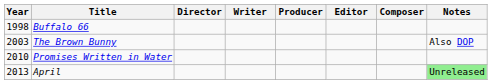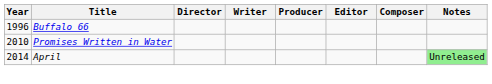 <table class="wikitable plainrowheaders">
 <tr>
 <th>Year</th>
 <th>Title</th>
 <th width="65">Director</th>
 <th width="65">Writer</th>
 <th width="65">Producer</th>
 <th width="65">Editor</th>
 <th width="65">Composer</th>
 <th>Notes</th>
 </tr>
 <tr>
-<td>1998</td>
+<td>1996</td>
 <td><em><a href='#'>Buffalo 66</a></em></td>
 <td></td>
 <td></td>
 <td></td>
 <td></td>
 <td></td>
 <td></td>
-</tr>
-<tr>
-<td>2003</td>
-<td><em><a href='#'>The Brown Bunny</a></em></td>
-<td></td>
-<td></td>
-<td></td>
-<td></td>
-<td></td>
-<td>Also <a href='#'>DOP</a></td>
 </tr>
 <tr>
 <td>2010</td>
 <td><em><a href='#'>Promises Written in Water</a></em></td>
 <td></td>
 <td></td>
 <td></td>
 <td></td>
 <td></td>
 <td></td>
 </tr>
 <tr>
-<td>2013</td>
+<td>2014</td>
 <td><em>April</em></td>
 <td></td>
 <td></td>
 <td></td>
 <td></td>
 <td></td>
 <td style="background: lightgreen;">Unreleased</td>
 </tr>
 </table>
